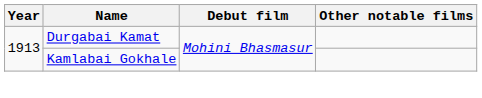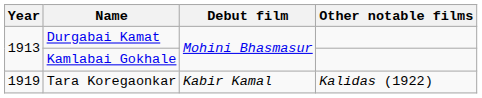 <table class="wikitable">
 <tr>
 <th>Year</th>
 <th>Name</th>
 <th>Debut film</th>
 <th>Other notable films</th>
 </tr>
 <tr>
 <td rowspan="2">1913</td>
 <td><a href='#'>Durgabai Kamat</a></td>
 <td rowspan="2"><em><a href='#'>Mohini Bhasmasur</a></em></td>
 <td></td>
 </tr>
 <tr>
 <td><a href='#'>Kamlabai Gokhale</a></td>
 <td></td>
 </tr>
+<tr>
+<td>1919</td>
+<td>Tara Koregaonkar</td>
+<td><em>Kabir Kamal</em></td>
+<td><em>Kalidas</em> (1922)</td>
+</tr>
 </table>
